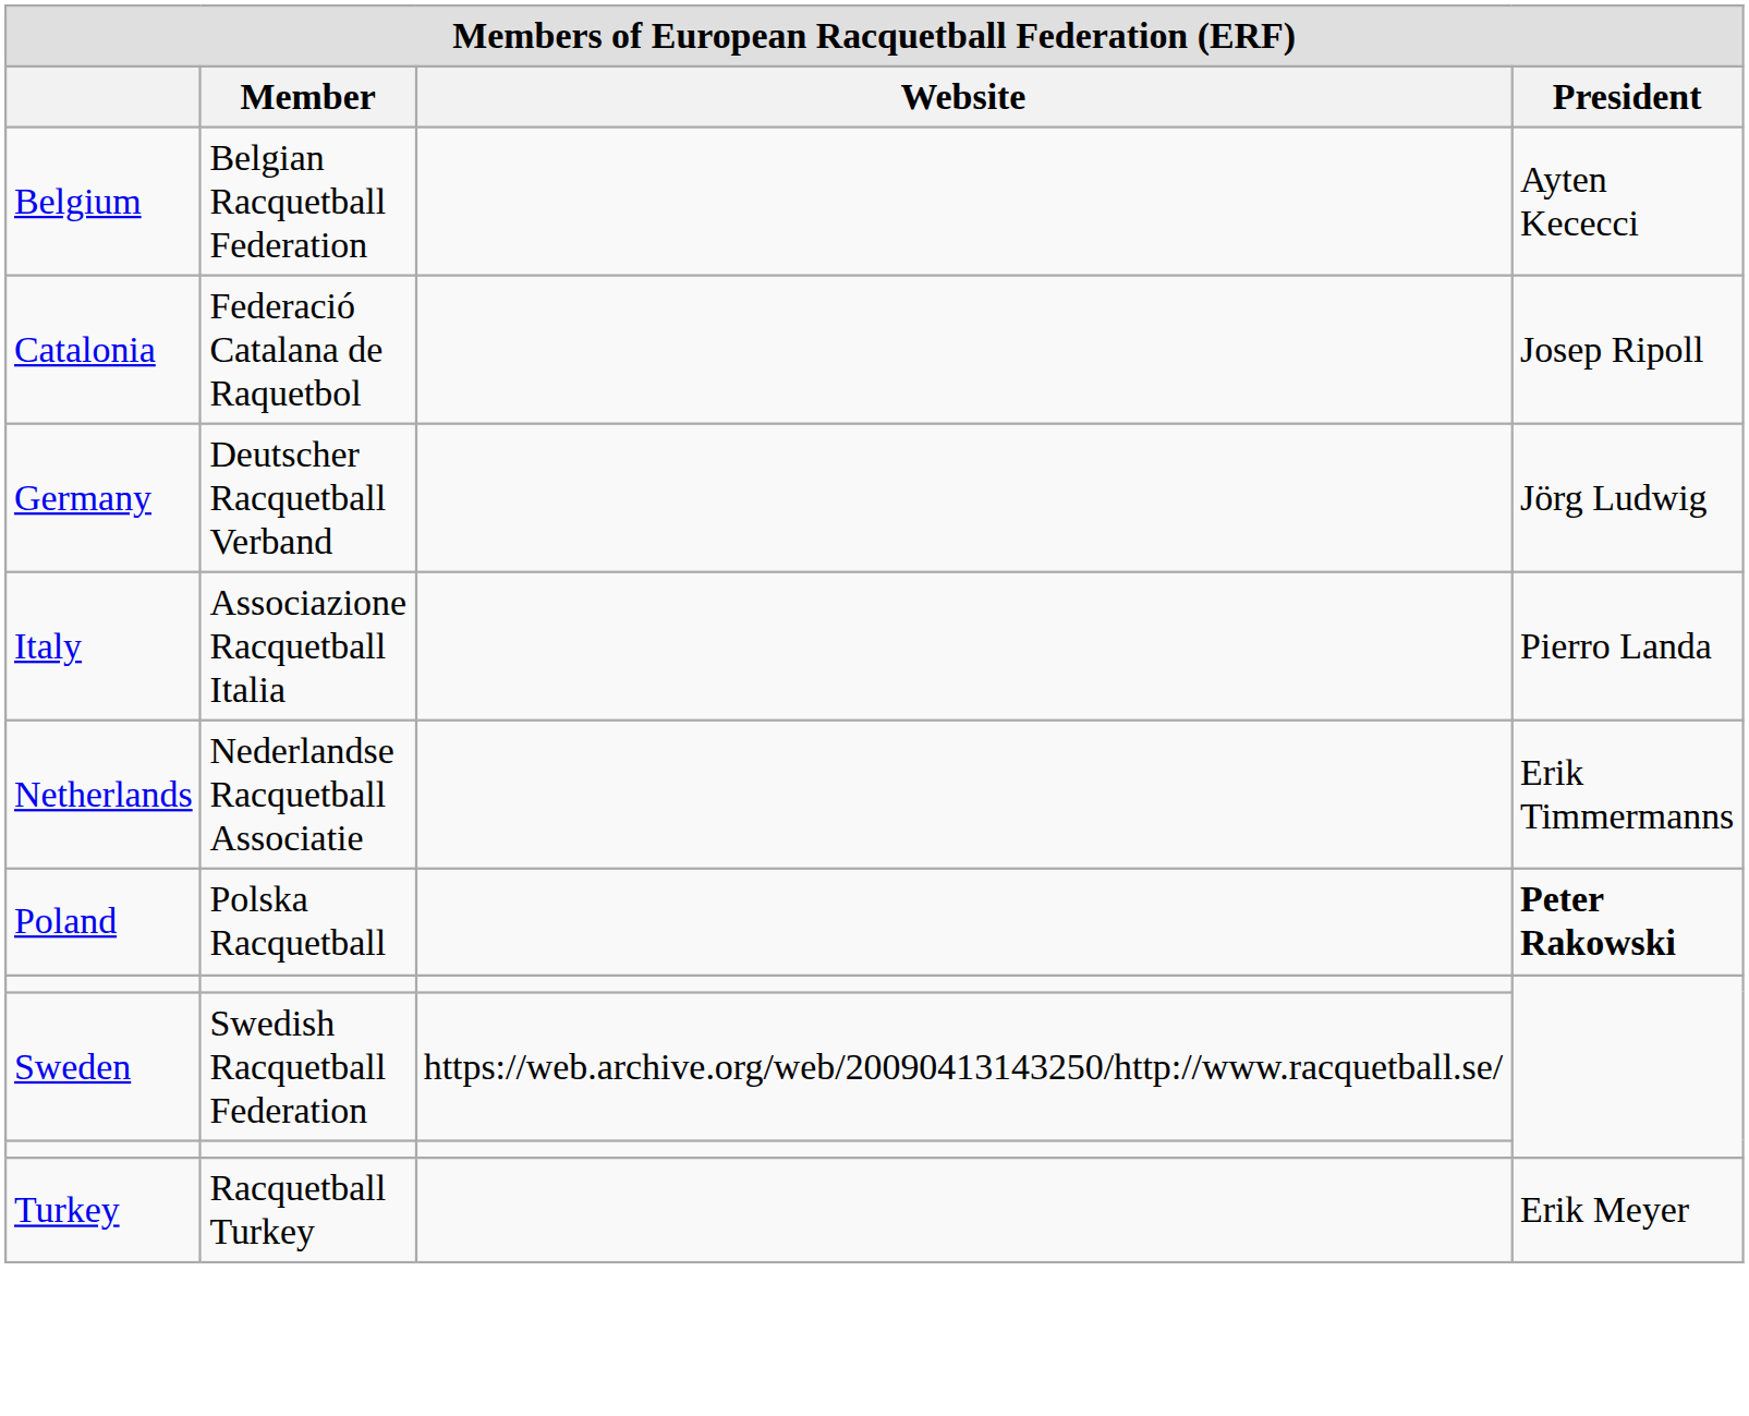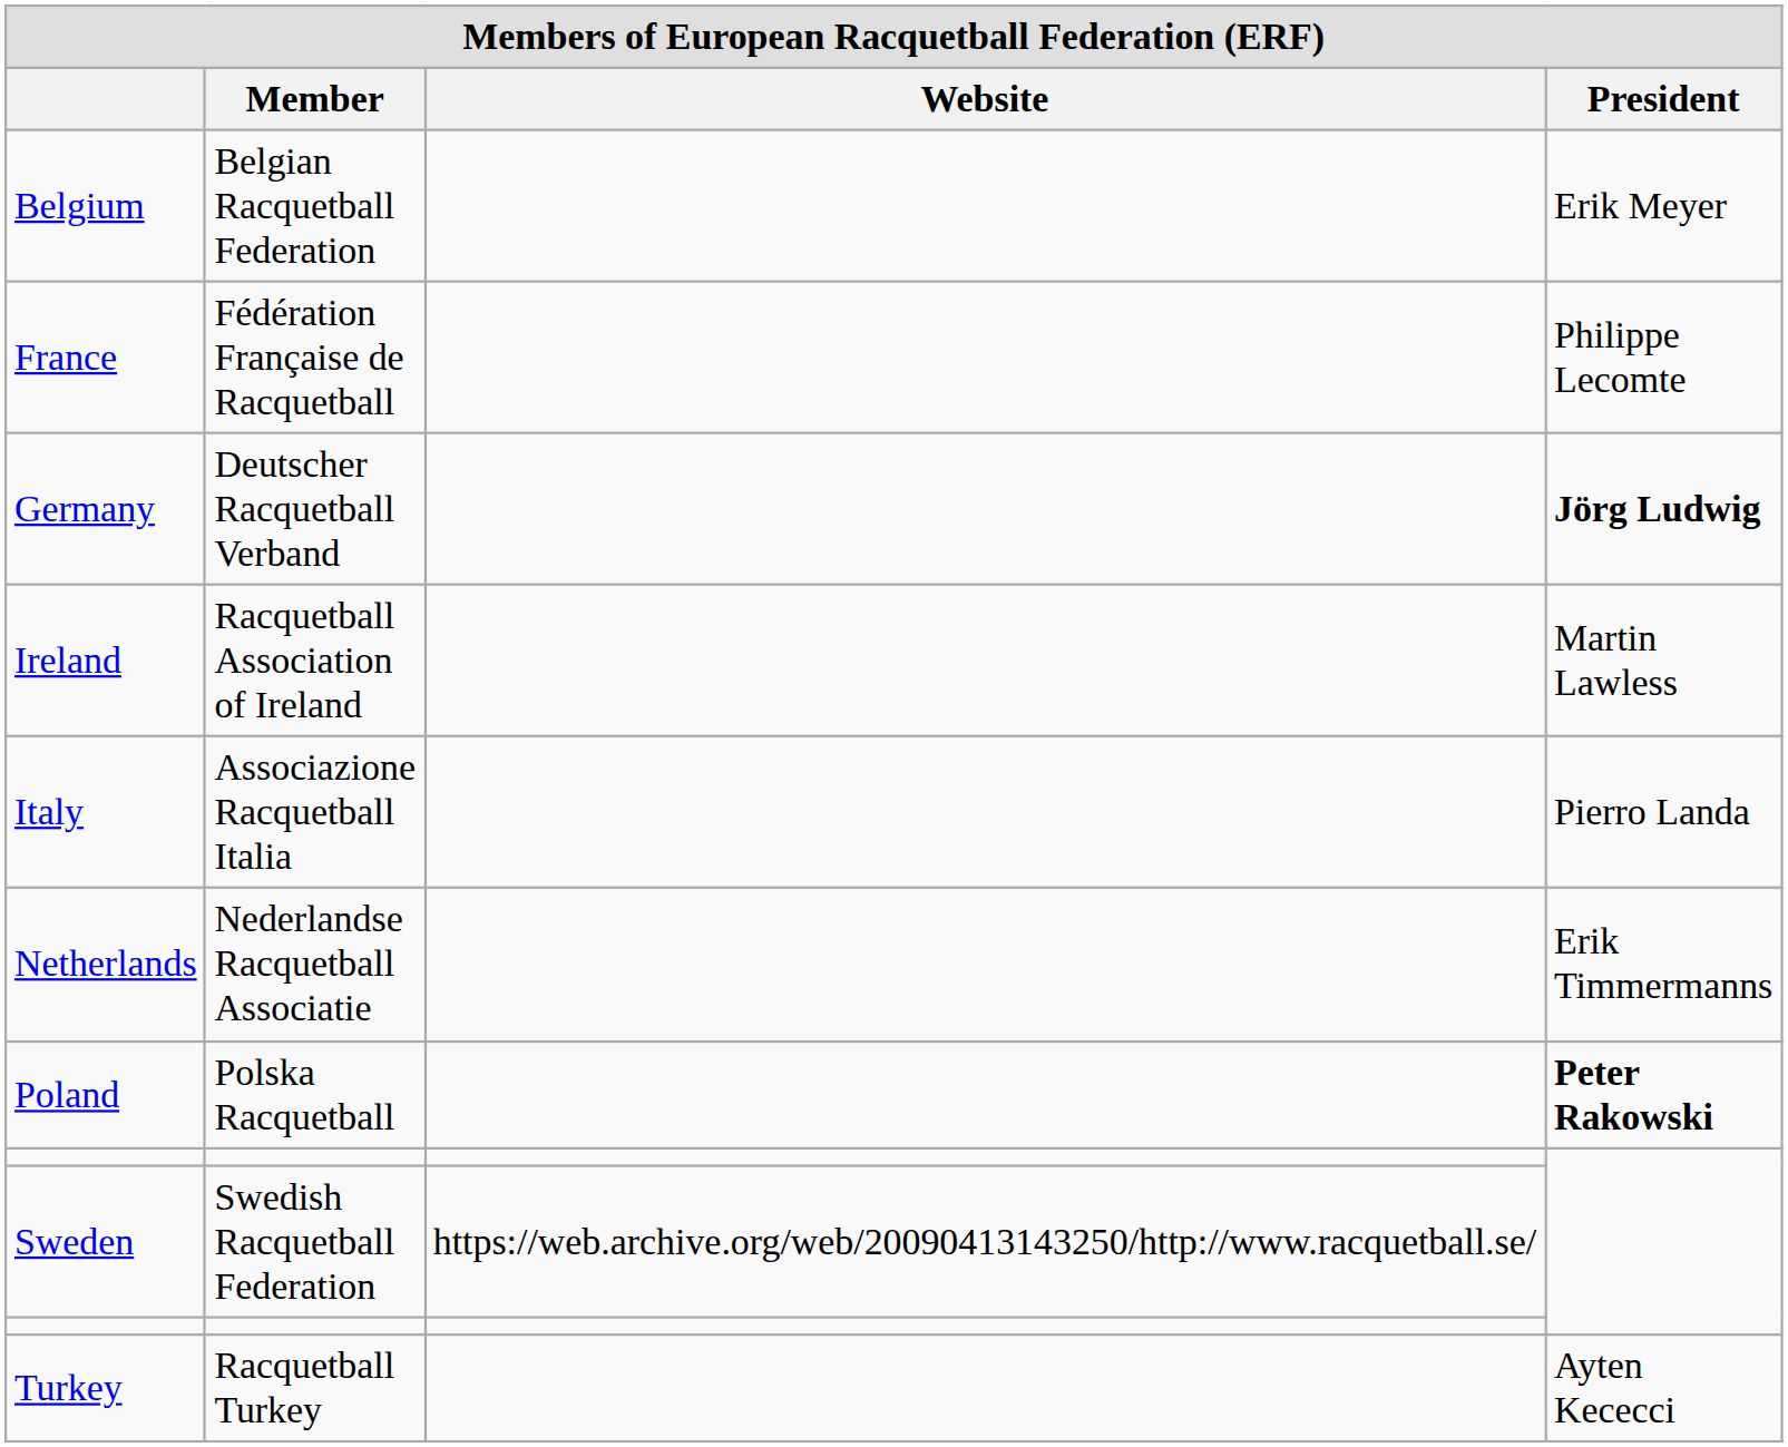 <table class="wikitable" style=font-size:95% width=600>
 <tr align=center style="background:#dfdfdf;">
 <td colspan=4><strong>Members of European Racquetball Federation (ERF)</strong></td>
 </tr>
 <tr>
 <th></th>
 <th>Member</th>
 <th>Website</th>
 <th>President</th>
 </tr>
 <tr>
 <td> <a href='#'>Belgium</a></td>
 <td>Belgian Racquetball Federation</td>
 <td></td>
-<td>Ayten Kececci</td>
+<td>Erik Meyer</td>
 </tr>
 <tr>
-<td> <a href='#'>Catalonia</a></td>
-<td>Federació Catalana de Raquetbol</td>
+<td> <a href='#'>France</a></td>
+<td>Fédération Française de Racquetball</td>
 <td></td>
-<td>Josep Ripoll</td>
+<td>Philippe Lecomte</td>
 </tr>
 <tr>
 <td width=120> <a href='#'>Germany</a></td>
 <td width=250>Deutscher Racquetball Verband</td>
 <td width=250></td>
-<td>Jörg Ludwig</td>
+<td><strong>Jörg Ludwig</strong></td>
+</tr>
+<tr>
+<td> <a href='#'>Ireland</a></td>
+<td>Racquetball Association of Ireland</td>
+<td></td>
+<td>Martin Lawless</td>
 </tr>
 <tr>
 <td> <a href='#'>Italy</a></td>
 <td>Associazione Racquetball Italia</td>
 <td></td>
 <td>Pierro Landa</td>
 </tr>
 <tr>
 <td> <a href='#'>Netherlands</a></td>
 <td>Nederlandse Racquetball Associatie</td>
 <td></td>
 <td>Erik Timmermanns</td>
 </tr>
 <tr>
 <td> <a href='#'>Poland</a></td>
 <td>Polska Racquetball</td>
 <td></td>
 <td><strong>Peter Rakowski</strong></td>
 </tr>
 <tr>
 <td></td>
 <td></td>
 <td></td>
 </tr>
 <tr>
 <td> <a href='#'>Sweden</a></td>
 <td>Swedish Racquetball Federation</td>
 <td>https://web.archive.org/web/20090413143250/http://www.racquetball.se/</td>
 </tr>
 <tr>
 <td></td>
 <td></td>
 <td></td>
 </tr>
 <tr>
 <td> <a href='#'>Turkey</a></td>
 <td>Racquetball Turkey</td>
 <td></td>
-<td>Erik Meyer</td>
+<td>Ayten Kececci</td>
 </tr>
 </table>
